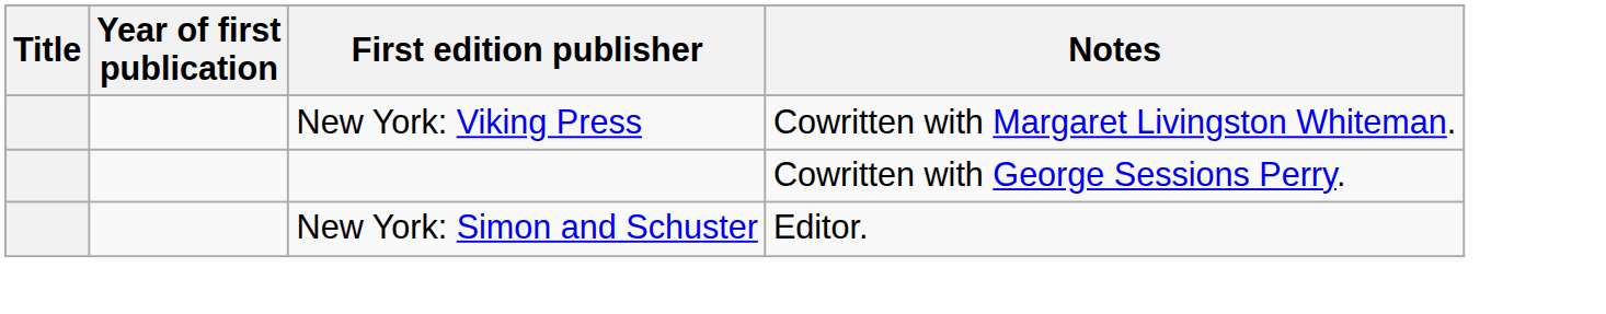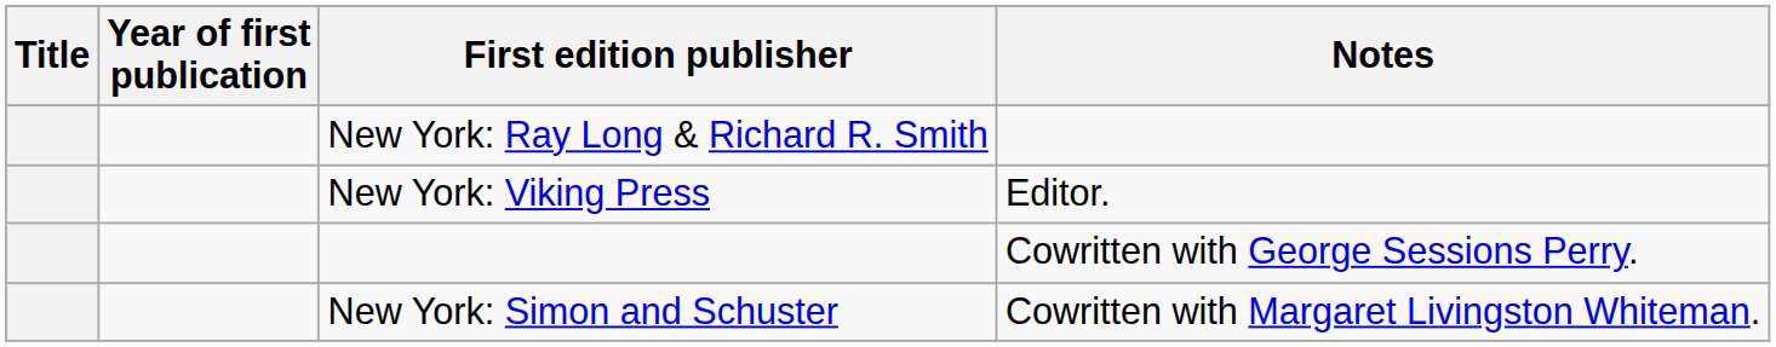 <table class="wikitable plainrowheaders sortable" style="margin-right: 0;">
 <tr>
 <th scope="col">Title</th>
 <th scope="col">Year of first<br>publication</th>
 <th scope="col">First edition publisher</th>
 <th scope="col">Notes</th>
 </tr>
 <tr>
 <th scope="row"></th>
 <td></td>
+<td>New York: <a href='#'>Ray Long</a> & <a href='#'>Richard R. Smith</a></td>
+<td></td>
+</tr>
+<tr>
+<th scope="row"></th>
+<td></td>
 <td>New York: <a href='#'>Viking Press</a></td>
-<td>Cowritten with <a href='#'>Margaret Livingston Whiteman</a>.</td>
+<td>Editor.</td>
 </tr>
 <tr>
 <th scope="row"></th>
 <td></td>
 <td></td>
 <td>Cowritten with <a href='#'>George Sessions Perry</a>.</td>
 </tr>
 <tr>
 <th scope="row"></th>
 <td></td>
 <td>New York: <a href='#'>Simon and Schuster</a></td>
-<td>Editor.</td>
+<td>Cowritten with <a href='#'>Margaret Livingston Whiteman</a>.</td>
 </tr>
 </table>
